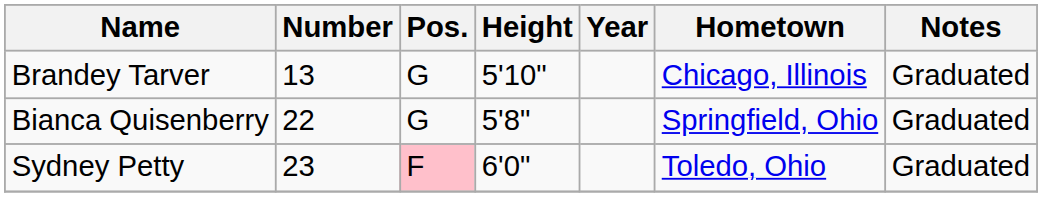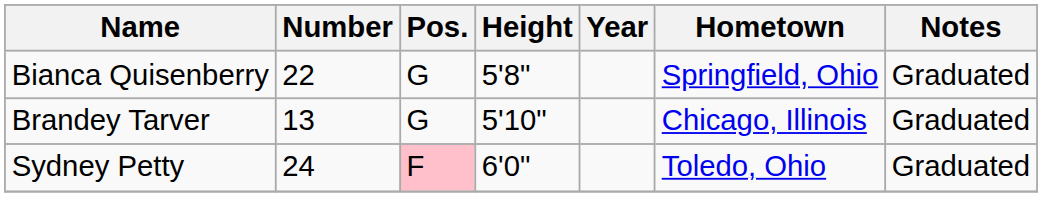 <table class="wikitable sortable" border="1">
 <tr>
 <th>Name</th>
 <th>Number</th>
 <th>Pos.</th>
 <th>Height</th>
 <th>Year</th>
 <th>Hometown</th>
 <th class="unsortable">Notes</th>
 </tr>
 <tr>
+<td>Bianca Quisenberry</td>
+<td>22</td>
+<td>G</td>
+<td>5'8"</td>
+<td></td>
+<td><a href='#'>Springfield, Ohio</a></td>
+<td>Graduated</td>
+</tr>
+<tr>
 <td>Brandey Tarver</td>
 <td>13</td>
 <td>G</td>
 <td>5'10"</td>
 <td></td>
 <td><a href='#'>Chicago, Illinois</a></td>
 <td>Graduated</td>
 </tr>
 <tr>
-<td>Bianca Quisenberry</td>
-<td>22</td>
-<td>G</td>
-<td>5'8"</td>
-<td></td>
-<td><a href='#'>Springfield, Ohio</a></td>
-<td>Graduated</td>
-</tr>
-<tr>
 <td>Sydney Petty</td>
-<td>23</td>
+<td>24</td>
 <td style="background: pink;">F</td>
 <td>6'0"</td>
 <td></td>
 <td><a href='#'>Toledo, Ohio</a></td>
 <td>Graduated</td>
 </tr>
 <tr>
 </tr>
 </table>
